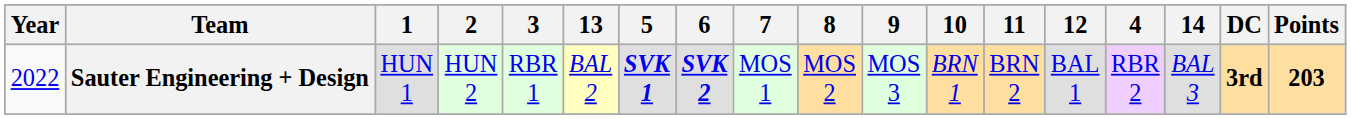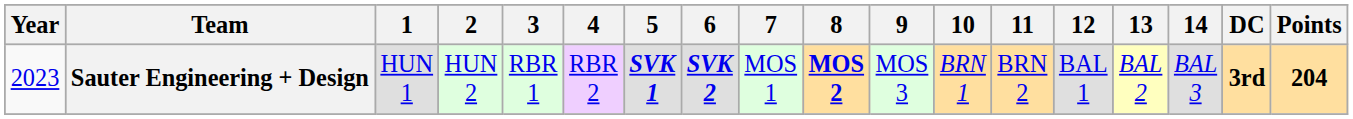 <table class="wikitable" style="text-align:center; font-size:85%">
 <tr>
 <th>Year</th>
 <th>Team</th>
 <th>1</th>
 <th>2</th>
 <th>3</th>
-<th>13</th>
+<th>4</th>
 <th>5</th>
 <th>6</th>
 <th>7</th>
 <th>8</th>
 <th>9</th>
 <th>10</th>
 <th>11</th>
 <th>12</th>
-<th>4</th>
+<th>13</th>
 <th>14</th>
 <th>DC</th>
 <th>Points</th>
 </tr>
 <tr>
-<td><a href='#'>2022</a></td>
+<td><a href='#'>2023</a></td>
 <th nowrap>Sauter Engineering + Design</th>
 <td style="background:#DFDFDF"><a href='#'>HUN<br>1</a><br></td>
 <td style="background:#DFFFDF"><a href='#'>HUN<br>2</a><br></td>
 <td style="background:#DFFFDF"><a href='#'>RBR<br>1</a><br></td>
-<td style="background:#FFFFBF"><em><a href='#'>BAL<br>2</a></em><br></td>
+<td style="background:#EFCFFF"><a href='#'>RBR<br>2</a><br></td>
 <td style="background:#DFDFDF"><strong><em><a href='#'>SVK<br>1</a></em></strong><br></td>
 <td style="background:#DFDFDF"><strong><em><a href='#'>SVK<br>2</a></em><br></strong></td>
 <td style="background:#DFFFDF"><a href='#'>MOS<br>1</a><br></td>
-<td style="background:#FFDF9F"><a href='#'>MOS<br>2</a><br></td>
+<td style="background:#FFDF9F"><strong><a href='#'>MOS<br>2</a><br></strong></td>
 <td style="background:#DFFFDF"><a href='#'>MOS<br>3</a><br></td>
 <td style="background:#FFDF9F"><em><a href='#'>BRN<br>1</a></em><br></td>
 <td style="background:#FFDF9F"><a href='#'>BRN<br>2</a><br></td>
 <td style="background:#DFDFDF"><a href='#'>BAL<br>1</a><br></td>
-<td style="background:#EFCFFF"><a href='#'>RBR<br>2</a><br></td>
+<td style="background:#FFFFBF"><em><a href='#'>BAL<br>2</a></em><br></td>
 <td style="background:#DFDFDF"><em><a href='#'>BAL<br>3</a></em><br></td>
 <th style="background:#FFDF9F">3rd</th>
-<th style="background:#FFDF9F">203</th>
+<th style="background:#FFDF9F">204</th>
 </tr>
 </table>
